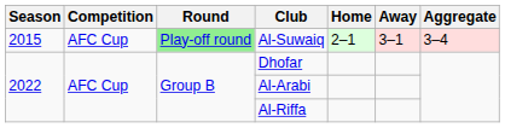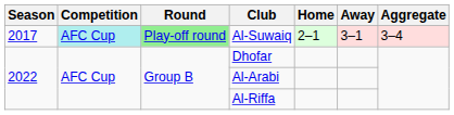 <table class="wikitable">
 <tr>
 <th>Season</th>
 <th>Competition</th>
 <th>Round</th>
 <th>Club</th>
 <th>Home</th>
 <th>Away</th>
 <th>Aggregate</th>
 </tr>
 <tr>
-<td rowspan="1"><a href='#'>2015</a></td>
-<td rowspan="1"><a href='#'>AFC Cup</a></td>
+<td rowspan="1"><a href='#'>2017</a></td>
+<td rowspan="1" style="background: paleturquoise;"><a href='#'>AFC Cup</a></td>
 <td rowspan="1" style="background: lightgreen;"><a href='#'>Play-off round</a></td>
 <td> <a href='#'>Al-Suwaiq</a></td>
 <td style="background:#dfd;">2–1</td>
 <td style="background:#fdd;">3–1</td>
 <td style="background:#fdd;">3–4</td>
 </tr>
 <tr>
 <td rowspan="3"><a href='#'>2022</a></td>
 <td rowspan="3"><a href='#'>AFC Cup</a></td>
 <td rowspan="3"><a href='#'>Group B</a></td>
 <td> <a href='#'>Dhofar</a></td>
 <td></td>
 <td></td>
 <td rowspan="3"></td>
 </tr>
 <tr>
 <td> <a href='#'>Al-Arabi</a></td>
 <td></td>
 <td></td>
 </tr>
 <tr>
 <td> <a href='#'>Al-Riffa</a></td>
 <td></td>
 <td></td>
 </tr>
 </table>
